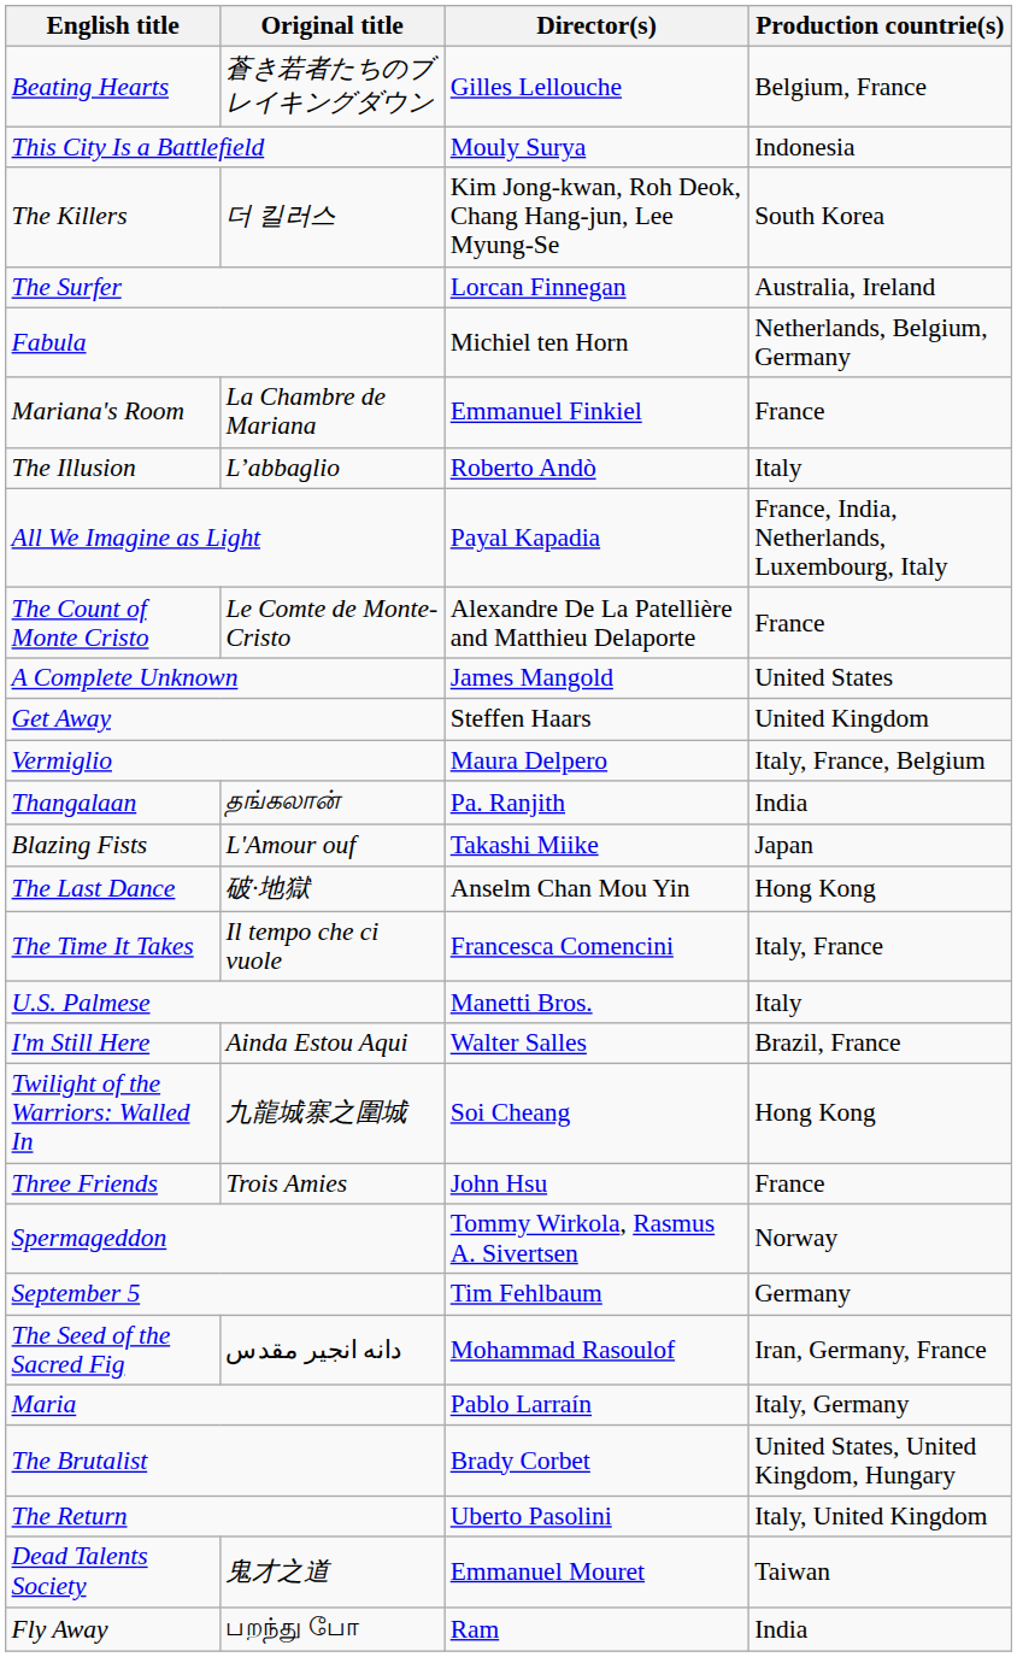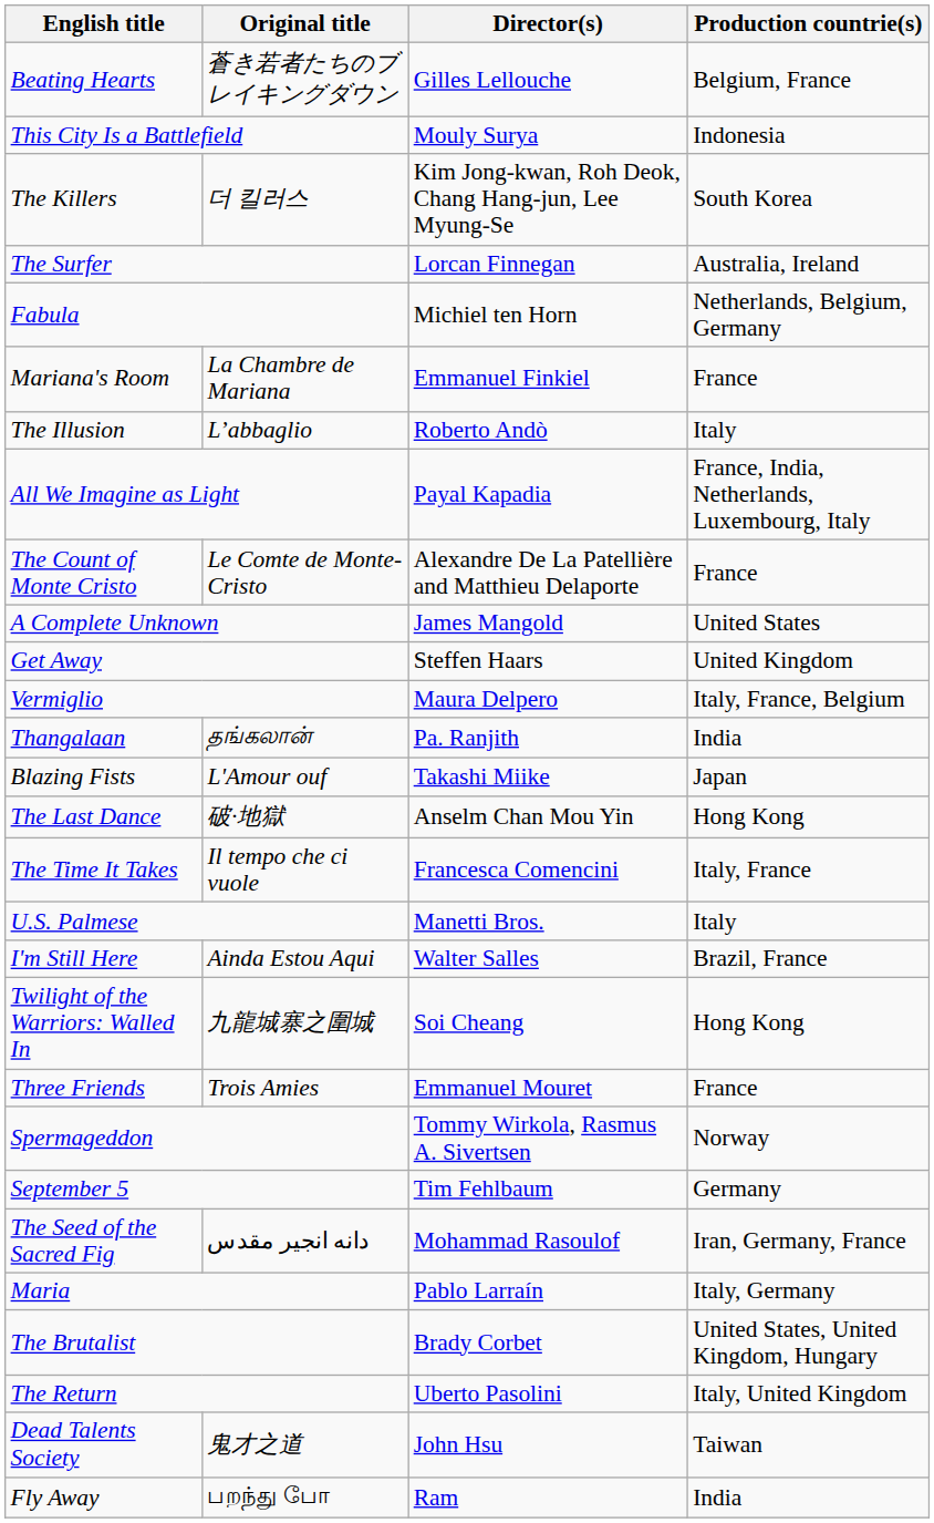 <table class="sortable wikitable" style="width:100%; margin-bottom:4px" cellpadding="5">
 <tr>
 <th scope="col">English title</th>
 <th scope="col">Original title</th>
 <th scope="col">Director(s)</th>
 <th scope="col">Production countrie(s)</th>
 </tr>
 <tr>
 <td><em><a href='#'>Beating Hearts</a></em></td>
 <td><em>蒼き若者たちのブレイキングダウン</em></td>
 <td><a href='#'>Gilles Lellouche</a></td>
 <td>Belgium, France</td>
 </tr>
 <tr>
 <td colspan=2><em><a href='#'>This City Is a Battlefield</a></em></td>
 <td><a href='#'>Mouly Surya</a></td>
 <td>Indonesia</td>
 </tr>
 <tr>
 <td><em>The Killers</em></td>
 <td><em>더 킬러스</em></td>
 <td>Kim Jong-kwan, Roh Deok, Chang Hang-jun, Lee Myung-Se</td>
 <td>South Korea</td>
 </tr>
 <tr>
 <td colspan=2><em><a href='#'>The Surfer</a></em></td>
 <td><a href='#'>Lorcan Finnegan</a></td>
 <td>Australia, Ireland</td>
 </tr>
 <tr>
 <td colspan=2><em><a href='#'>Fabula</a></em></td>
 <td>Michiel ten Horn</td>
 <td>Netherlands, Belgium, Germany</td>
 </tr>
 <tr>
 <td><em>Mariana's Room</em></td>
 <td><em>La Chambre de Mariana</em></td>
 <td><a href='#'>Emmanuel Finkiel</a></td>
 <td>France</td>
 </tr>
 <tr>
 <td><em>The Illusion</em></td>
 <td><em>L’abbaglio</em></td>
 <td><a href='#'>Roberto Andò</a></td>
 <td>Italy</td>
 </tr>
 <tr>
 <td colspan=2><em><a href='#'>All We Imagine as Light</a></em></td>
 <td><a href='#'>Payal Kapadia</a></td>
 <td>France, India, Netherlands, Luxembourg, Italy</td>
 </tr>
 <tr>
 <td><em><a href='#'>The Count of Monte Cristo</a></em></td>
 <td><em>Le Comte de Monte-Cristo</em></td>
 <td>Alexandre De La Patellière and Matthieu Delaporte</td>
 <td>France</td>
 </tr>
 <tr>
 <td colspan=2><em><a href='#'>A Complete Unknown</a></em></td>
 <td><a href='#'>James Mangold</a></td>
 <td>United States</td>
 </tr>
 <tr>
 <td colspan="2"><em><a href='#'>Get Away</a></em></td>
 <td>Steffen Haars</td>
 <td>United Kingdom</td>
 </tr>
 <tr>
 <td colspan="2"><em><a href='#'>Vermiglio</a></em></td>
 <td><a href='#'>Maura Delpero</a></td>
 <td>Italy, France, Belgium</td>
 </tr>
 <tr>
 <td><em><a href='#'>Thangalaan</a></em></td>
 <td><em>தங்கலான்</em></td>
 <td><a href='#'>Pa. Ranjith</a></td>
 <td>India</td>
 </tr>
 <tr>
 <td><em>Blazing Fists</em></td>
 <td><em>L'Amour ouf</em></td>
 <td><a href='#'>Takashi Miike</a></td>
 <td>Japan</td>
 </tr>
 <tr>
 <td><em><a href='#'>The Last Dance</a></em></td>
 <td><em>破·地獄</em></td>
 <td>Anselm Chan Mou Yin</td>
 <td>Hong Kong</td>
 </tr>
 <tr>
 <td><em><a href='#'>The Time It Takes</a></em></td>
 <td><em>Il tempo che ci vuole</em></td>
 <td><a href='#'>Francesca Comencini</a></td>
 <td>Italy, France</td>
 </tr>
 <tr>
 <td colspan=2><em><a href='#'>U.S. Palmese</a></em></td>
 <td><a href='#'>Manetti Bros.</a></td>
 <td>Italy</td>
 </tr>
 <tr>
 <td><em><a href='#'>I'm Still Here</a></em></td>
 <td><em>Ainda Estou Aqui</em></td>
 <td><a href='#'>Walter Salles</a></td>
 <td>Brazil, France</td>
 </tr>
 <tr>
 <td><em><a href='#'>Twilight of the Warriors: Walled In</a></em></td>
 <td><em>九龍城寨之圍城</em></td>
 <td><a href='#'>Soi Cheang</a></td>
 <td>Hong Kong</td>
 </tr>
 <tr>
 <td><em><a href='#'>Three Friends</a></em></td>
 <td><em>Trois Amies</em></td>
-<td><a href='#'>John Hsu</a></td>
+<td><a href='#'>Emmanuel Mouret</a></td>
 <td>France</td>
 </tr>
 <tr>
 <td colspan="2"><em><a href='#'>Spermageddon</a></em></td>
 <td><a href='#'>Tommy Wirkola</a>, <a href='#'>Rasmus A. Sivertsen</a></td>
 <td>Norway</td>
 </tr>
 <tr>
 <td colspan="2"><em><a href='#'>September 5</a></em></td>
 <td><a href='#'>Tim Fehlbaum</a></td>
 <td>Germany</td>
 </tr>
 <tr>
 <td><em><a href='#'>The Seed of the Sacred Fig</a></em></td>
 <td>دانه انجیر مقدس</td>
 <td><a href='#'>Mohammad Rasoulof</a></td>
 <td>Iran, Germany, France</td>
 </tr>
 <tr>
 <td colspan="2"><em><a href='#'>Maria</a></em></td>
 <td><a href='#'>Pablo Larraín</a></td>
 <td>Italy, Germany</td>
 </tr>
 <tr>
 <td colspan="2"><em><a href='#'>The Brutalist</a></em></td>
 <td><a href='#'>Brady Corbet</a></td>
 <td>United States, United Kingdom, Hungary</td>
 </tr>
 <tr>
 <td colspan=2><em><a href='#'>The Return</a></em></td>
 <td><a href='#'>Uberto Pasolini</a></td>
 <td>Italy, United Kingdom</td>
 </tr>
 <tr>
 <td><em><a href='#'>Dead Talents Society</a></em></td>
 <td><em>鬼才之道</em></td>
-<td><a href='#'>Emmanuel Mouret</a></td>
+<td><a href='#'>John Hsu</a></td>
 <td>Taiwan</td>
 </tr>
 <tr>
 <td><em>Fly Away</em></td>
 <td>பறந்து போ</td>
 <td><a href='#'>Ram</a></td>
 <td>India</td>
 </tr>
 </table>
